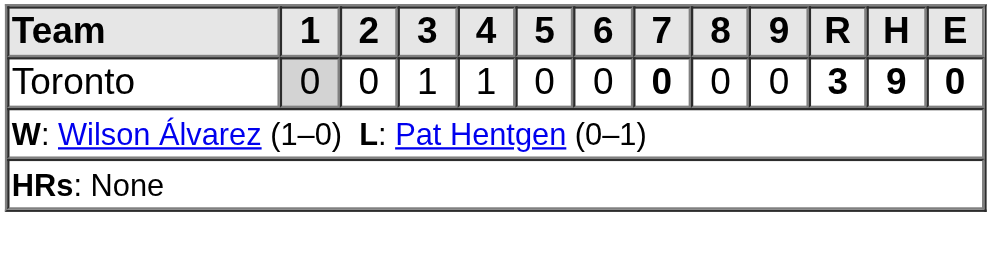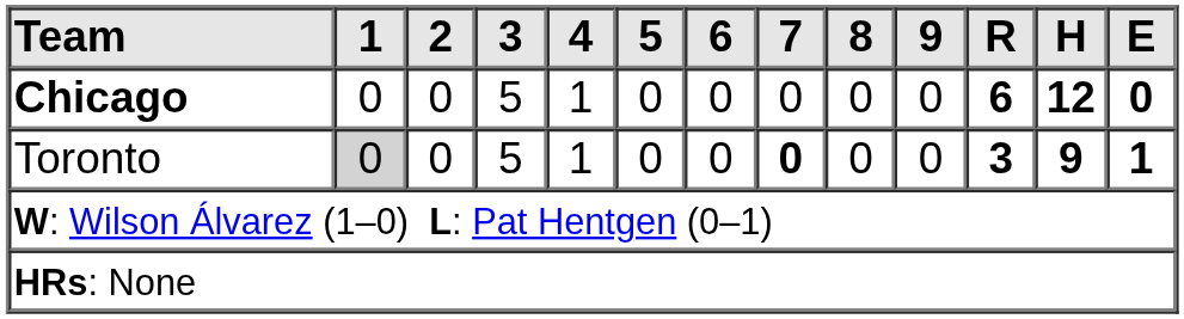 <table border=1 cellspacing=0 width=425 style="margin-left:3em;">
 <tr style="text-align:center; background-color:#e6e6e6;">
 <th align=left width=28%>Team</th>
 <th width=6%>1</th>
 <th width=6%>2</th>
 <th width=6%>3</th>
 <th width=6%>4</th>
 <th width=6%>5</th>
 <th width=6%>6</th>
 <th width=6%>7</th>
 <th width=6%>8</th>
 <th width=6%>9</th>
 <th width=6%>R</th>
 <th width=6%>H</th>
 <th width=6%>E</th>
 </tr>
 <tr style="text-align:center;">
+<td align=left><strong>Chicago</strong></td>
+<td>0</td>
+<td>0</td>
+<td>5</td>
+<td>1</td>
+<td>0</td>
+<td>0</td>
+<td>0</td>
+<td>0</td>
+<td>0</td>
+<td><strong>6</strong></td>
+<td><strong>12</strong></td>
+<td><strong>0</strong></td>
+</tr>
+<tr style="text-align:center;">
 <td align=left>Toronto</td>
 <td style="background: lightgrey;">0</td>
 <td>0</td>
-<td>1</td>
+<td>5</td>
 <td>1</td>
 <td>0</td>
 <td>0</td>
 <td><strong>0</strong></td>
 <td>0</td>
 <td>0</td>
 <td><strong>3</strong></td>
 <td><strong>9</strong></td>
-<td><strong>0</strong></td>
+<td><strong>1</strong></td>
 </tr>
 <tr style="text-align:left;">
 <td colspan=13><small><strong>W</strong>: <a href='#'>Wilson Álvarez</a> (1–0)  <strong>L</strong>: <a href='#'>Pat Hentgen</a> (0–1)  </small></td>
 </tr>
 <tr style="text-align:left;">
 <td colspan=13><small><strong>HRs</strong>: None</small></td>
 </tr>
 </table>
